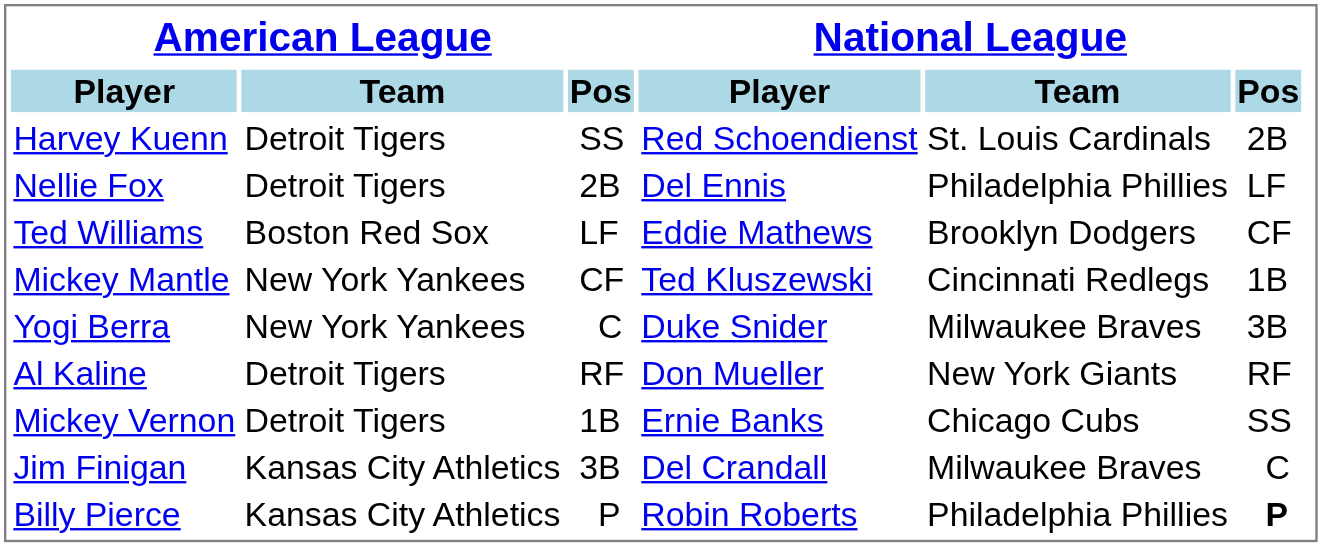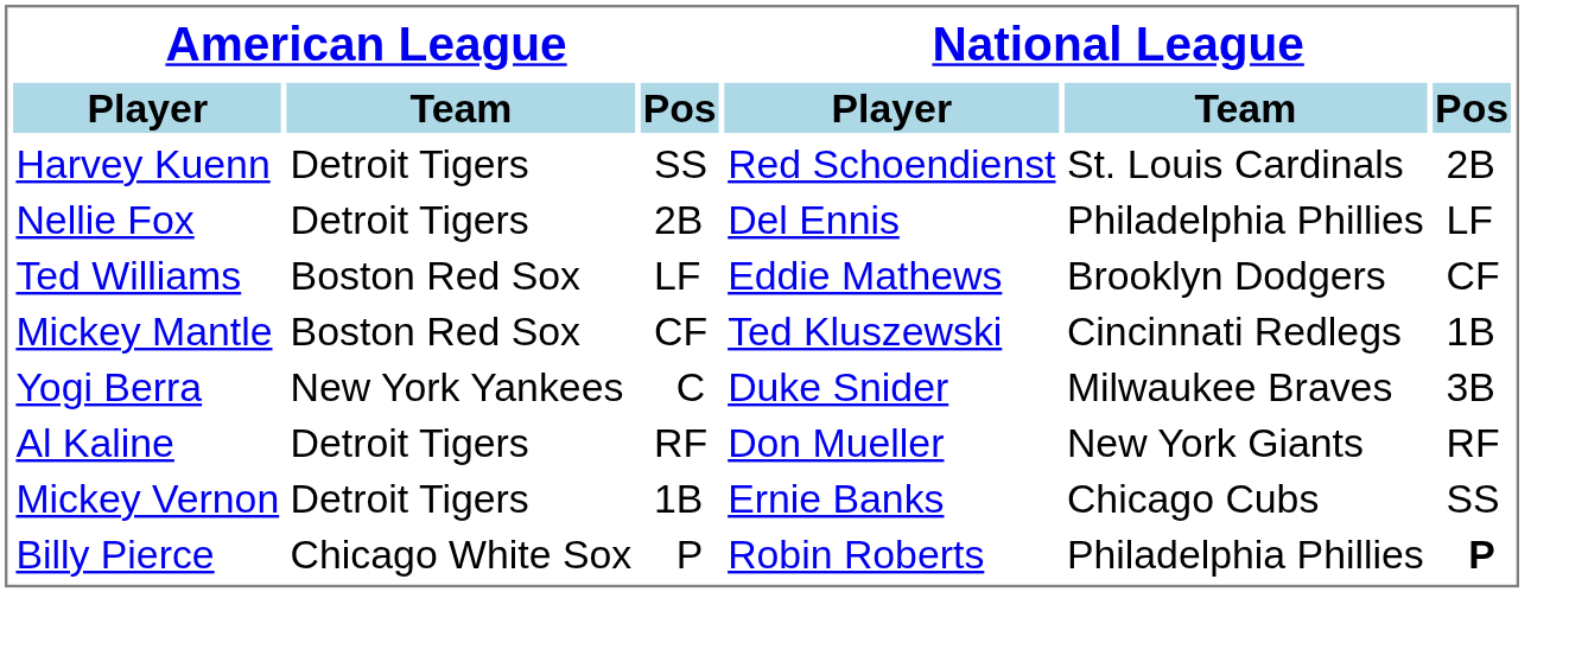 <table cellpadding="1"  style="width:auto; font-size:90%; border:1px solid gray;">
 <tr style="text-align:center; font-size:larger;">
 <th colspan=3><a href='#'>American League</a></th>
 <th colspan=3><a href='#'>National League</a></th>
 </tr>
 <tr style="background:lightblue;">
 <th>Player</th>
 <th>Team</th>
 <th>Pos</th>
 <th>Player</th>
 <th>Team</th>
 <th>Pos</th>
 </tr>
 <tr>
 <td><a href='#'>Harvey Kuenn</a></td>
 <td>Detroit Tigers</td>
 <td> SS</td>
 <td><a href='#'>Red Schoendienst</a></td>
 <td>St. Louis Cardinals</td>
 <td> 2B</td>
 </tr>
 <tr>
 <td><a href='#'>Nellie Fox</a></td>
 <td>Detroit Tigers</td>
 <td> 2B</td>
 <td><a href='#'>Del Ennis</a></td>
 <td>Philadelphia Phillies</td>
 <td> LF</td>
 </tr>
 <tr>
 <td><a href='#'>Ted Williams</a></td>
 <td>Boston Red Sox</td>
 <td> LF</td>
 <td><a href='#'>Eddie Mathews</a></td>
 <td>Brooklyn Dodgers</td>
 <td> CF</td>
 </tr>
 <tr>
 <td><a href='#'>Mickey Mantle</a></td>
-<td>New York Yankees</td>
+<td>Boston Red Sox</td>
 <td> CF</td>
 <td><a href='#'>Ted Kluszewski</a></td>
 <td>Cincinnati Redlegs</td>
 <td> 1B</td>
 </tr>
 <tr>
 <td><a href='#'>Yogi Berra</a></td>
 <td>New York Yankees</td>
 <td>   C</td>
 <td><a href='#'>Duke Snider</a></td>
 <td>Milwaukee Braves</td>
 <td> 3B</td>
 </tr>
 <tr>
 <td><a href='#'>Al Kaline</a></td>
 <td>Detroit Tigers</td>
 <td> RF</td>
 <td><a href='#'>Don Mueller</a></td>
 <td>New York Giants</td>
 <td> RF</td>
 </tr>
 <tr>
 <td><a href='#'>Mickey Vernon</a></td>
 <td>Detroit Tigers</td>
 <td> 1B</td>
 <td><a href='#'>Ernie Banks</a></td>
 <td>Chicago Cubs</td>
 <td> SS</td>
 </tr>
 <tr>
-<td><a href='#'>Jim Finigan</a></td>
-<td>Kansas City Athletics</td>
-<td> 3B</td>
-<td><a href='#'>Del Crandall</a></td>
-<td>Milwaukee Braves</td>
-<td>   C</td>
-<td></td>
-</tr>
-<tr>
 <td><a href='#'>Billy Pierce</a></td>
-<td>Kansas City Athletics</td>
+<td>Chicago White Sox</td>
 <td>   P</td>
 <td><a href='#'>Robin Roberts</a></td>
 <td>Philadelphia Phillies</td>
 <td><strong>   P</strong></td>
 </tr>
 </table>
